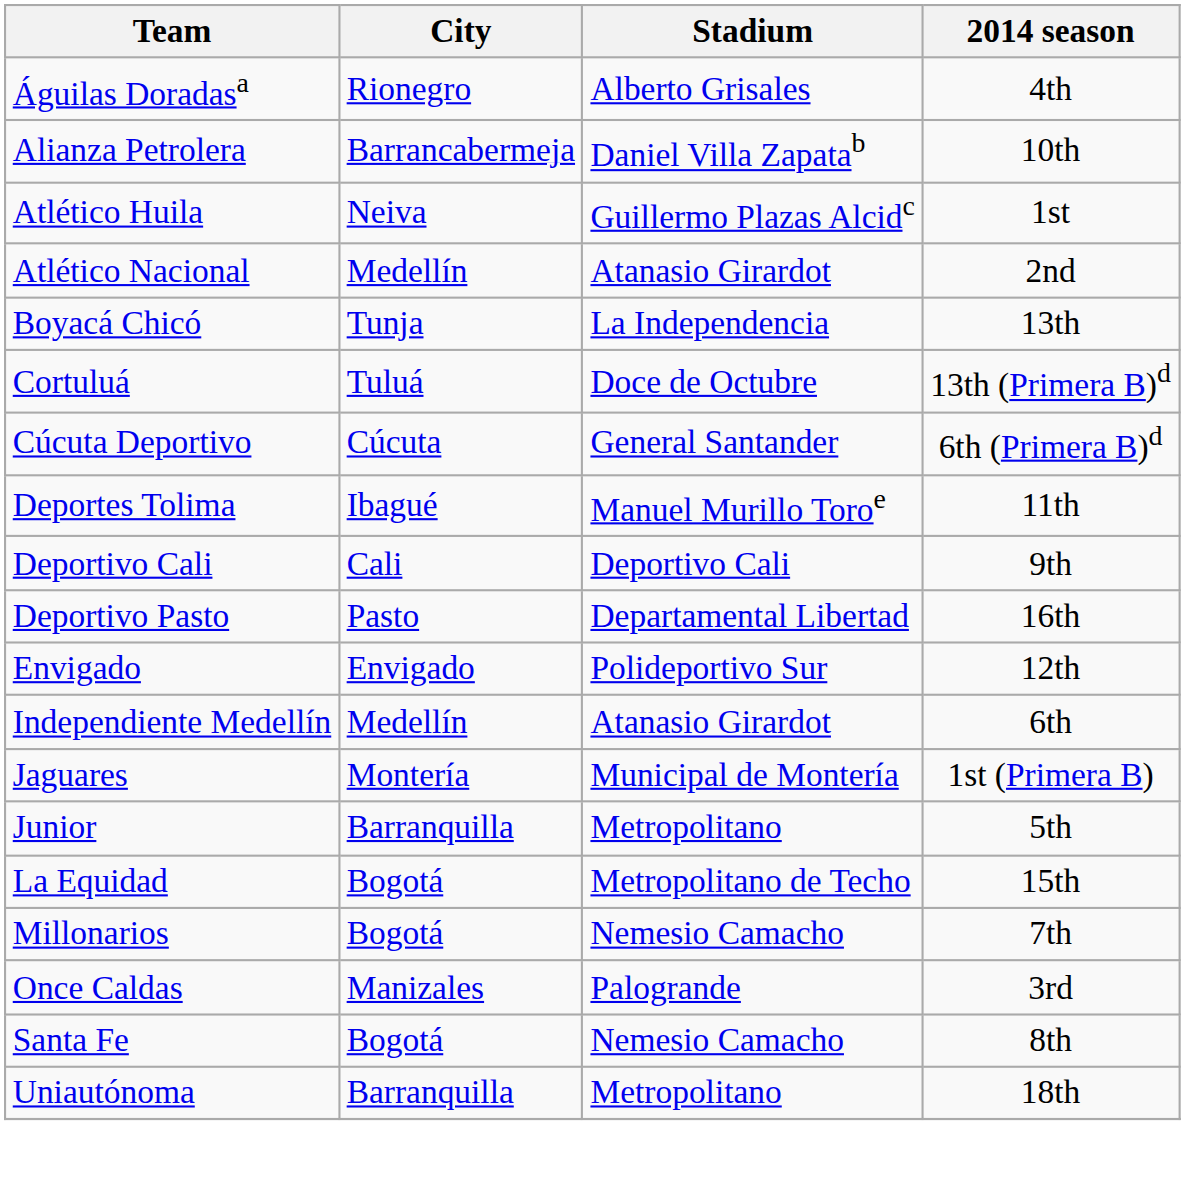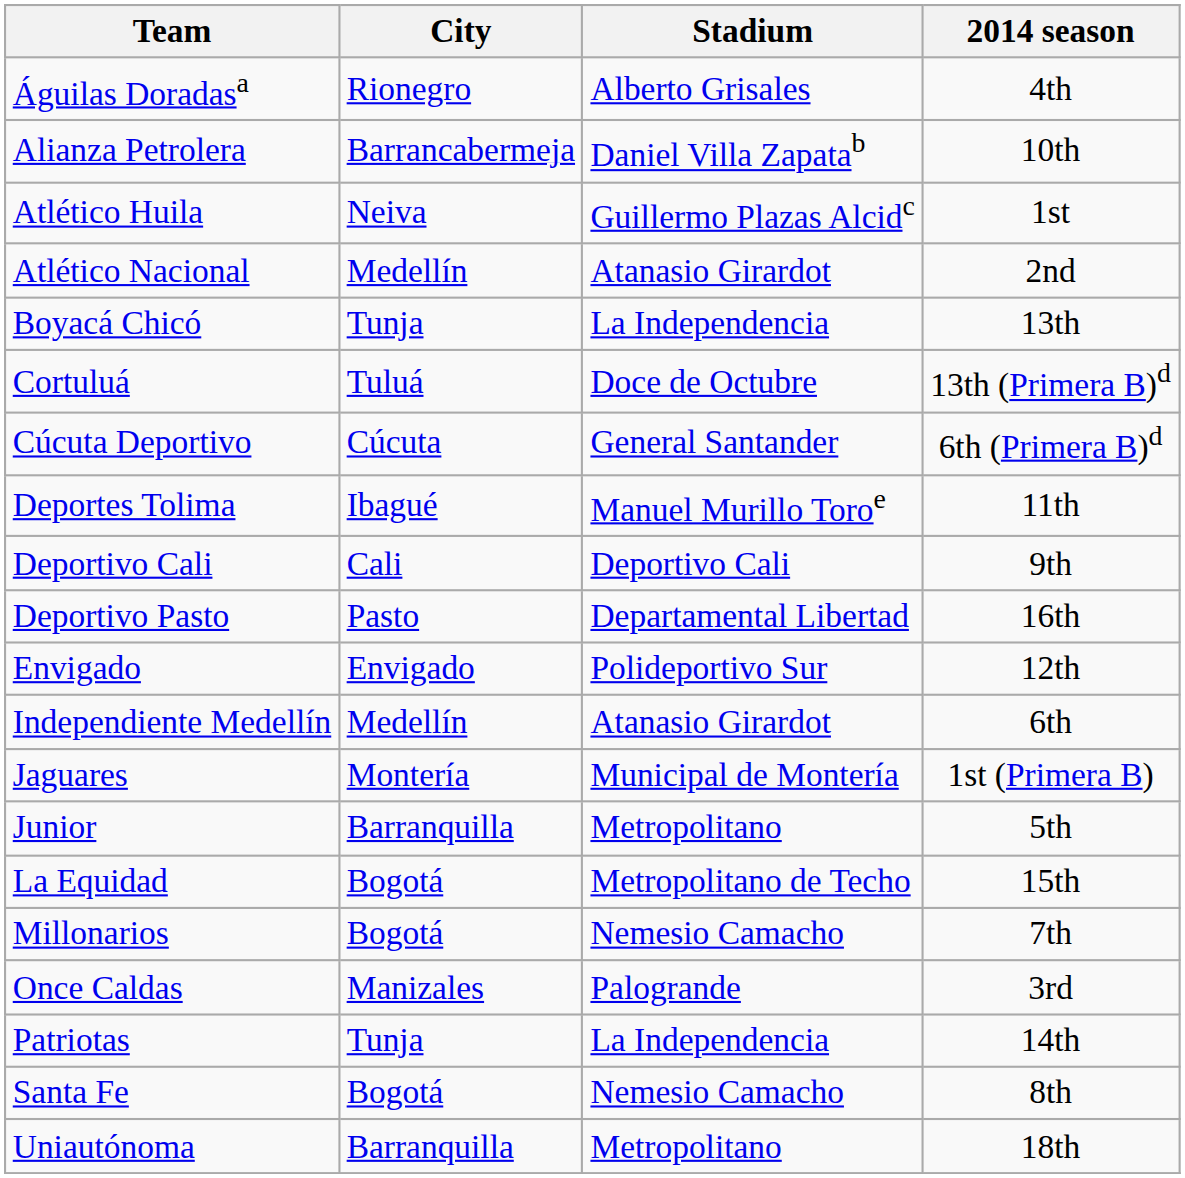 <table class="wikitable sortable">
 <tr>
 <th>Team</th>
 <th>City</th>
 <th>Stadium</th>
 <th>2014 season</th>
 </tr>
 <tr>
 <td><a href='#'>Águilas Doradas</a><sup>a</sup></td>
 <td><a href='#'>Rionegro</a></td>
 <td><a href='#'>Alberto Grisales</a></td>
 <td align="center">4th</td>
 </tr>
 <tr>
 <td><a href='#'>Alianza Petrolera</a></td>
 <td><a href='#'>Barrancabermeja</a></td>
 <td><a href='#'>Daniel Villa Zapata</a><sup>b</sup></td>
 <td align="center">10th</td>
 </tr>
 <tr>
 <td><a href='#'>Atlético Huila</a></td>
 <td><a href='#'>Neiva</a></td>
 <td><a href='#'>Guillermo Plazas Alcid</a><sup>c</sup></td>
 <td align="center">1st</td>
 </tr>
 <tr>
 <td><a href='#'>Atlético Nacional</a></td>
 <td><a href='#'>Medellín</a></td>
 <td><a href='#'>Atanasio Girardot</a></td>
 <td align="center">2nd</td>
 </tr>
 <tr>
 <td><a href='#'>Boyacá Chicó</a></td>
 <td><a href='#'>Tunja</a></td>
 <td><a href='#'>La Independencia</a></td>
 <td align="center">13th</td>
 </tr>
 <tr>
 <td><a href='#'>Cortuluá</a></td>
 <td><a href='#'>Tuluá</a></td>
 <td><a href='#'>Doce de Octubre</a></td>
 <td align="center">13th (<a href='#'>Primera B</a>)<sup>d</sup></td>
 </tr>
 <tr>
 <td><a href='#'>Cúcuta Deportivo</a></td>
 <td><a href='#'>Cúcuta</a></td>
 <td><a href='#'>General Santander</a></td>
 <td align="center">6th (<a href='#'>Primera B</a>)<sup>d</sup></td>
 </tr>
 <tr>
 <td><a href='#'>Deportes Tolima</a></td>
 <td><a href='#'>Ibagué</a></td>
 <td><a href='#'>Manuel Murillo Toro</a><sup>e</sup></td>
 <td align="center">11th</td>
 </tr>
 <tr>
 <td><a href='#'>Deportivo Cali</a></td>
 <td><a href='#'>Cali</a></td>
 <td><a href='#'>Deportivo Cali</a></td>
 <td align="center">9th</td>
 </tr>
 <tr>
 <td><a href='#'>Deportivo Pasto</a></td>
 <td><a href='#'>Pasto</a></td>
 <td><a href='#'>Departamental Libertad</a></td>
 <td align="center">16th</td>
 </tr>
 <tr>
 <td><a href='#'>Envigado</a></td>
 <td><a href='#'>Envigado</a></td>
 <td><a href='#'>Polideportivo Sur</a></td>
 <td align="center">12th</td>
 </tr>
 <tr>
 <td><a href='#'>Independiente Medellín</a></td>
 <td><a href='#'>Medellín</a></td>
 <td><a href='#'>Atanasio Girardot</a></td>
 <td align="center">6th</td>
 </tr>
 <tr>
 <td><a href='#'>Jaguares</a></td>
 <td><a href='#'>Montería</a></td>
 <td><a href='#'>Municipal de Montería</a></td>
 <td align="center">1st (<a href='#'>Primera B</a>)</td>
 </tr>
 <tr>
 <td><a href='#'>Junior</a></td>
 <td><a href='#'>Barranquilla</a></td>
 <td><a href='#'>Metropolitano</a></td>
 <td align="center">5th</td>
 </tr>
 <tr>
 <td><a href='#'>La Equidad</a></td>
 <td><a href='#'>Bogotá</a></td>
 <td><a href='#'>Metropolitano de Techo</a></td>
 <td align="center">15th</td>
 </tr>
 <tr>
 <td><a href='#'>Millonarios</a></td>
 <td><a href='#'>Bogotá</a></td>
 <td><a href='#'>Nemesio Camacho</a></td>
 <td align="center">7th</td>
 </tr>
 <tr>
 <td><a href='#'>Once Caldas</a></td>
 <td><a href='#'>Manizales</a></td>
 <td><a href='#'>Palogrande</a></td>
 <td align="center">3rd</td>
 </tr>
 <tr>
+<td><a href='#'>Patriotas</a></td>
+<td><a href='#'>Tunja</a></td>
+<td><a href='#'>La Independencia</a></td>
+<td align="center">14th</td>
+</tr>
+<tr>
 <td><a href='#'>Santa Fe</a></td>
 <td><a href='#'>Bogotá</a></td>
 <td><a href='#'>Nemesio Camacho</a></td>
 <td align="center">8th</td>
 </tr>
 <tr>
 <td><a href='#'>Uniautónoma</a></td>
 <td><a href='#'>Barranquilla</a></td>
 <td><a href='#'>Metropolitano</a></td>
 <td align="center">18th</td>
 </tr>
 <tr>
 </tr>
 </table>
